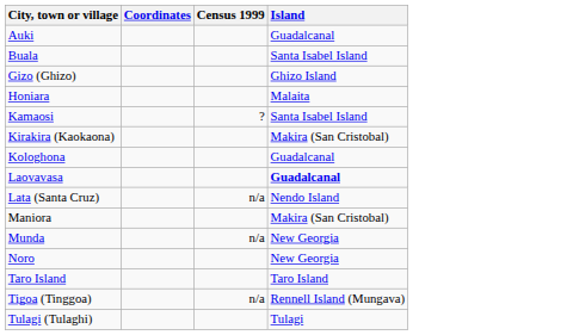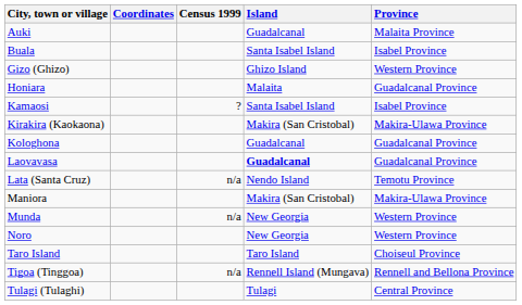 <table class="wikitable sortable">
 <tr>
 <th style="text-align:left;">City, town or village</th>
 <th style="text-align:left;"><a href='#'>Coordinates</a></th>
 <th style="text-align:left;">Census 1999</th>
 <th style="text-align:left;"><a href='#'>Island</a></th>
+<th style="text-align:left;"><a href='#'>Province</a></th>
 </tr>
 <tr>
 <td><a href='#'>Auki</a></td>
 <td></td>
 <td align=right></td>
 <td><a href='#'>Guadalcanal</a></td>
+<td><a href='#'>Malaita Province</a></td>
 </tr>
 <tr>
 <td><a href='#'>Buala</a></td>
 <td></td>
 <td align=right></td>
 <td><a href='#'>Santa Isabel Island</a></td>
+<td><a href='#'>Isabel Province</a></td>
 </tr>
 <tr>
 <td><a href='#'>Gizo</a> (Ghizo)</td>
 <td></td>
 <td align=right></td>
 <td><a href='#'>Ghizo Island</a></td>
+<td><a href='#'>Western Province</a></td>
 </tr>
 <tr>
 <td><a href='#'>Honiara</a></td>
 <td></td>
 <td align=right></td>
 <td><a href='#'>Malaita</a></td>
+<td><a href='#'>Guadalcanal Province</a></td>
 </tr>
 <tr>
 <td><a href='#'>Kamaosi</a></td>
 <td></td>
 <td align=right>?</td>
 <td><a href='#'>Santa Isabel Island</a></td>
+<td><a href='#'>Isabel Province</a></td>
 </tr>
 <tr>
 <td><a href='#'>Kirakira</a> (Kaokaona)</td>
 <td></td>
 <td align=right></td>
 <td><a href='#'>Makira</a> (San Cristobal)</td>
+<td><a href='#'>Makira-Ulawa Province</a></td>
 </tr>
 <tr>
 <td><a href='#'>Kologhona</a></td>
 <td></td>
 <td></td>
 <td><a href='#'>Guadalcanal</a></td>
+<td><a href='#'>Guadalcanal Province</a></td>
 </tr>
 <tr>
 <td><a href='#'>Laovavasa</a></td>
 <td></td>
 <td></td>
 <td><strong><a href='#'>Guadalcanal</a></strong></td>
+<td><a href='#'>Guadalcanal Province</a></td>
 </tr>
 <tr>
 <td><a href='#'>Lata</a> (Santa Cruz)</td>
 <td></td>
 <td align=right>n/a</td>
 <td><a href='#'>Nendo Island</a></td>
+<td><a href='#'>Temotu Province</a></td>
 </tr>
 <tr>
 <td>Maniora</td>
 <td></td>
 <td align=right></td>
 <td><a href='#'>Makira</a> (San Cristobal)</td>
+<td><a href='#'>Makira-Ulawa Province</a></td>
 </tr>
 <tr>
 <td><a href='#'>Munda</a></td>
 <td></td>
 <td align=right>n/a</td>
 <td><a href='#'>New Georgia</a></td>
+<td><a href='#'>Western Province</a></td>
 </tr>
 <tr>
 <td><a href='#'>Noro</a></td>
 <td></td>
 <td align=right></td>
 <td><a href='#'>New Georgia</a></td>
+<td><a href='#'>Western Province</a></td>
 </tr>
 <tr>
 <td><a href='#'>Taro Island</a></td>
 <td></td>
 <td align=right></td>
 <td><a href='#'>Taro Island</a></td>
+<td><a href='#'>Choiseul Province</a></td>
 </tr>
 <tr>
 <td><a href='#'>Tigoa</a> (Tinggoa)</td>
 <td></td>
 <td align=right>n/a</td>
 <td><a href='#'>Rennell Island</a> (Mungava)</td>
+<td><a href='#'>Rennell and Bellona Province</a></td>
 </tr>
 <tr>
 <td><a href='#'>Tulagi</a> (Tulaghi)</td>
 <td></td>
 <td align=right></td>
 <td><a href='#'>Tulagi</a></td>
+<td><a href='#'>Central Province</a></td>
 </tr>
 </table>
